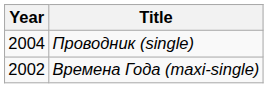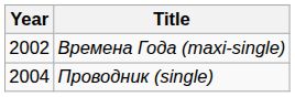 <table class="wikitable">
 <tr>
 <th>Year</th>
 <th>Title</th>
 </tr>
 <tr>
+<td>2002</td>
+<td><em>Времена Года (maxi-single)</em></td>
+</tr>
+<tr>
 <td>2004</td>
 <td><em>Проводник (single)</em></td>
 </tr>
-<tr>
-<td>2002</td>
-<td><em>Времена Года (maxi-single)</em></td>
-</tr>
 </table>
